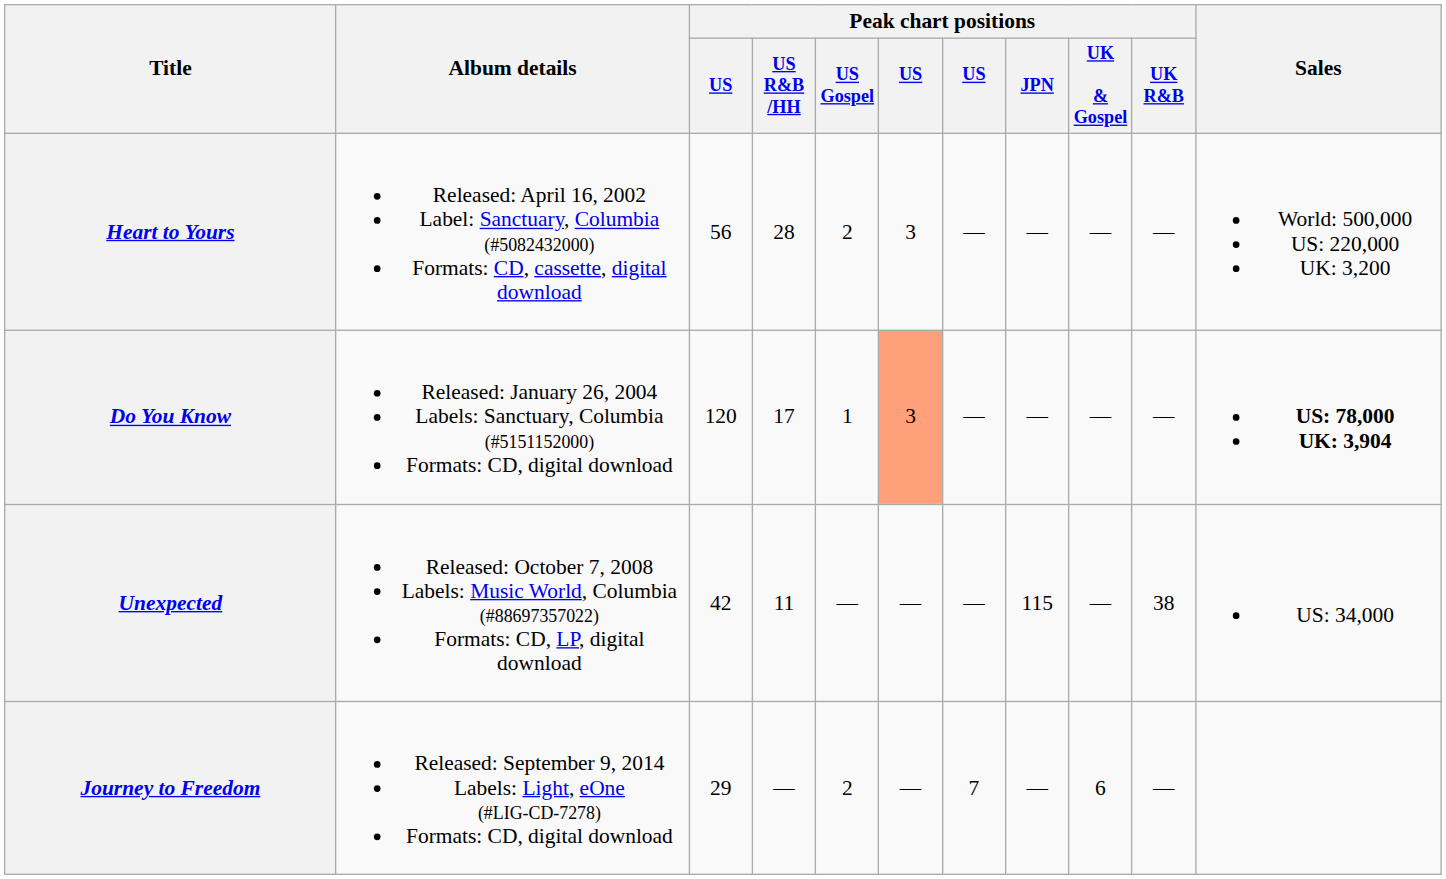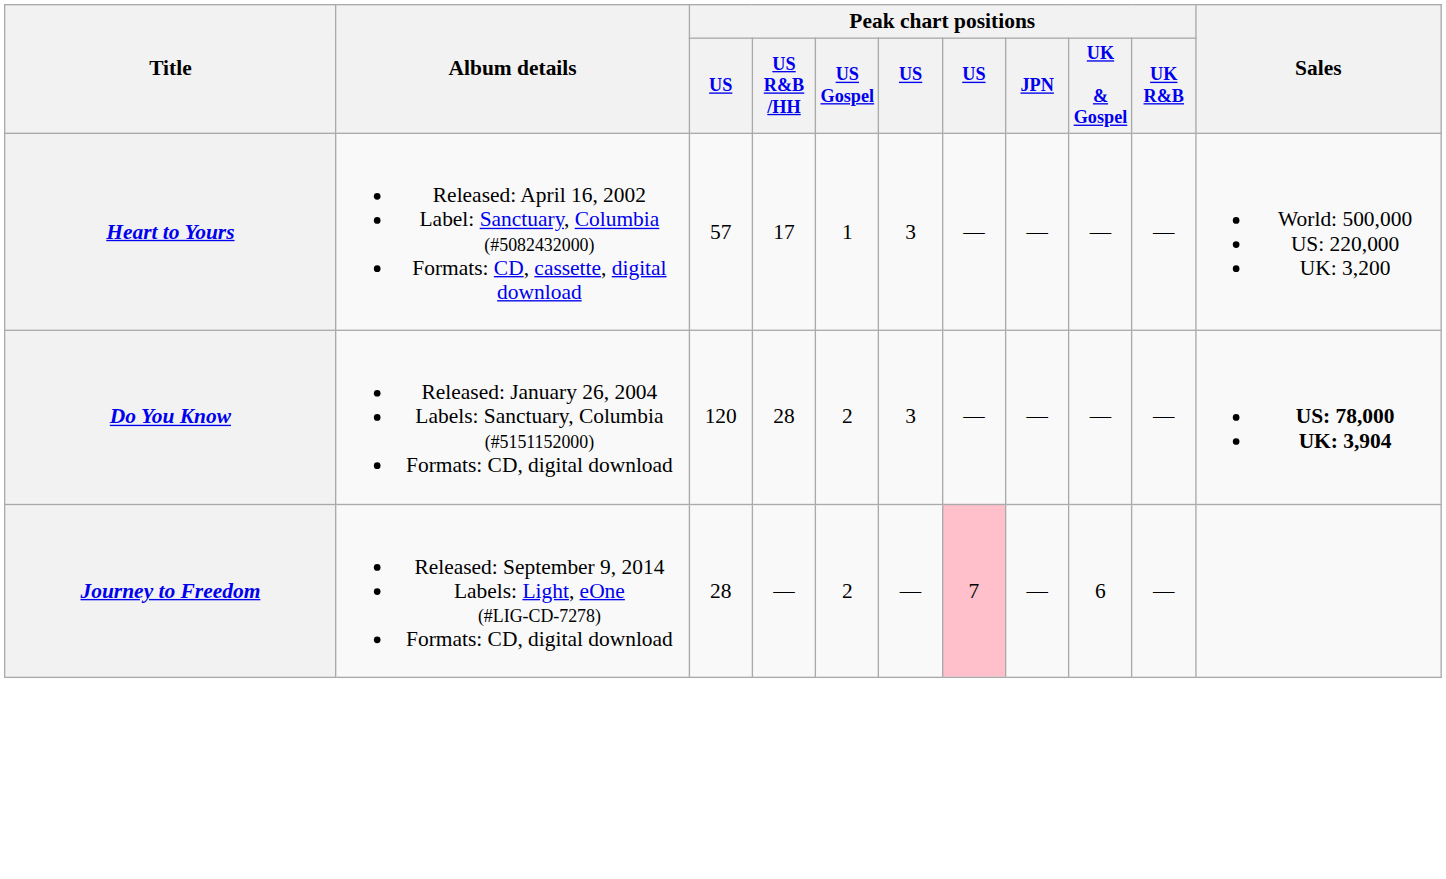 <table class="wikitable plainrowheaders" style="text-align:center;" border="1">
 <tr>
 <th scope="col" rowspan="2" style="width:15em;">Title</th>
 <th scope="col" rowspan="2" style="width:16em;">Album details</th>
 <th scope="col" colspan="8">Peak chart positions</th>
 <th scope="col" rowspan="2" style="width:11em;">Sales</th>
 </tr>
 <tr>
 <th scope="col" style="width:3em;font-size:85%;"><a href='#'>US</a><br></th>
 <th scope="col" style="width:3em;font-size:85%;"><a href='#'>US<br>R&B<br>/HH</a><br></th>
 <th scope="col" style="width:3em;font-size:85%;"><a href='#'>US<br>Gospel</a><br></th>
 <th scope="col" style="width:3em;font-size:85%;"><a href='#'>US<br></a><br></th>
 <th scope="col" style="width:3em;font-size:85%;"><a href='#'>US<br></a><br></th>
 <th scope="col" style="width:3em;font-size:85%;"><a href='#'>JPN</a><br></th>
 <th scope="col" style="width:3em;font-size:85%;"><a href='#'>UK<br><br>& Gospel</a><br></th>
 <th scope="col" style="width:3em;font-size:85%;"><a href='#'>UK<br>R&B</a><br></th>
 </tr>
 <tr>
 <th scope="row"><em><a href='#'>Heart to Yours</a></em></th>
 <td><br><ul><li>Released: April 16, 2002</li><li>Label: <a href='#'>Sanctuary</a>, <a href='#'>Columbia</a> <small>(#5082432000)</small></li><li>Formats: <a href='#'>CD</a>, <a href='#'>cassette</a>, <a href='#'>digital download</a></li></ul></td>
-<td>56</td>
-<td>28</td>
-<td>2</td>
+<td>57</td>
+<td>17</td>
+<td>1</td>
 <td>3</td>
 <td>—</td>
 <td>—</td>
 <td>—</td>
 <td>—</td>
 <td><br><ul><li>World: 500,000</li><li>US: 220,000</li><li>UK: 3,200</li></ul></td>
 </tr>
 <tr>
 <th scope="row"><em><a href='#'>Do You Know</a></em></th>
 <td><br><ul><li>Released: January 26, 2004</li><li>Labels: Sanctuary, Columbia <small>(#5151152000)</small></li><li>Formats: CD, digital download</li></ul></td>
 <td>120</td>
-<td>17</td>
-<td>1</td>
-<td style="background: lightsalmon;">3</td>
+<td>28</td>
+<td>2</td>
+<td>3</td>
 <td>—</td>
 <td>—</td>
 <td>—</td>
 <td>—</td>
 <td><strong><br><ul><li>US: 78,000</li><li>UK: 3,904</li></ul></strong></td>
 </tr>
 <tr>
-<th scope="row"><em><a href='#'>Unexpected</a></em></th>
-<td><br><ul><li>Released: October 7, 2008</li><li>Labels: <a href='#'>Music World</a>, Columbia <small>(#88697357022)</small></li><li>Formats: CD, <a href='#'>LP</a>, digital download</li></ul></td>
-<td>42</td>
-<td>11</td>
-<td>—</td>
-<td>—</td>
-<td>—</td>
-<td>115</td>
-<td>—</td>
-<td>38</td>
-<td><br><ul><li>US: 34,000</li></ul></td>
-</tr>
-<tr>
 <th scope="row"><em><a href='#'>Journey to Freedom</a></em></th>
 <td><br><ul><li>Released: September 9, 2014</li><li>Labels: <a href='#'>Light</a>, <a href='#'>eOne</a> <br><small>(#LIG-CD-7278)</small></li><li>Formats: CD, digital download</li></ul></td>
-<td>29</td>
+<td>28</td>
 <td>—</td>
 <td>2</td>
 <td>—</td>
-<td>7</td>
+<td style="background: pink;">7</td>
 <td>—</td>
 <td>6</td>
 <td>—</td>
 <td></td>
 </tr>
 </table>
